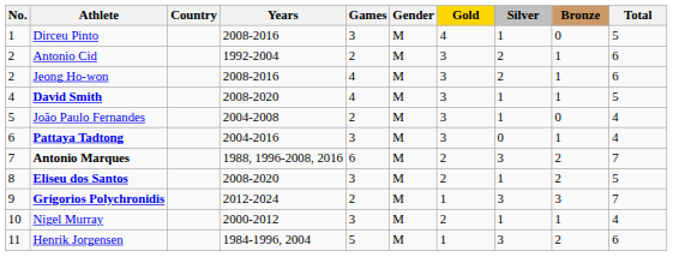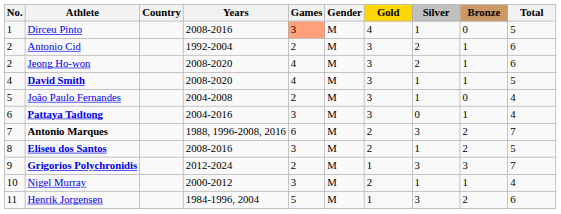 <table class="wikitable sortable">
 <tr>
 <th>No.</th>
 <th>Athlete</th>
 <th>Country</th>
 <th>Years</th>
 <th>Games</th>
 <th>Gender</th>
 <th style="background:gold; width:4.0em; font-weight:bold;">Gold</th>
 <th style="background:silver; width:4.0em; font-weight:bold;">Silver</th>
 <th style="background:#c96; width:4.0em; font-weight:bold;">Bronze</th>
 <th style="width:4.0em;">Total</th>
 </tr>
 <tr>
 <td>1</td>
 <td><a href='#'>Dirceu Pinto</a></td>
 <td></td>
 <td>2008-2016</td>
-<td>3</td>
+<td style="background: lightsalmon;">3</td>
 <td>M</td>
 <td>4</td>
 <td>1</td>
 <td>0</td>
 <td>5</td>
 </tr>
 <tr>
 <td>2</td>
 <td><a href='#'>Antonio Cid</a></td>
 <td></td>
 <td>1992-2004</td>
 <td>2</td>
 <td>M</td>
 <td>3</td>
 <td>2</td>
 <td>1</td>
 <td>6</td>
 </tr>
 <tr>
 <td>2</td>
 <td><a href='#'>Jeong Ho-won</a></td>
 <td></td>
-<td>2008-2016</td>
+<td>2008-2020</td>
 <td>4</td>
 <td>M</td>
 <td>3</td>
 <td>2</td>
 <td>1</td>
 <td>6</td>
 </tr>
 <tr>
 <td>4</td>
 <td><strong><a href='#'>David Smith</a></strong></td>
 <td></td>
 <td>2008-2020</td>
 <td>4</td>
 <td>M</td>
 <td>3</td>
 <td>1</td>
 <td>1</td>
 <td>5</td>
 </tr>
 <tr>
 <td>5</td>
 <td><a href='#'>João Paulo Fernandes</a></td>
 <td></td>
 <td>2004-2008</td>
 <td>2</td>
 <td>M</td>
 <td>3</td>
 <td>1</td>
 <td>0</td>
 <td>4</td>
 </tr>
 <tr>
 <td>6</td>
 <td><strong><a href='#'>Pattaya Tadtong</a></strong></td>
 <td></td>
 <td>2004-2016</td>
 <td>3</td>
 <td>M</td>
 <td>3</td>
 <td>0</td>
 <td>1</td>
 <td>4</td>
 </tr>
 <tr>
 <td>7</td>
 <td><strong>Antonio Marques</strong></td>
 <td></td>
 <td>1988, 1996-2008, 2016</td>
 <td>6</td>
 <td>M</td>
 <td>2</td>
 <td>3</td>
 <td>2</td>
 <td>7</td>
 </tr>
 <tr>
 <td>8</td>
 <td><strong><a href='#'>Eliseu dos Santos</a></strong></td>
 <td></td>
-<td>2008-2020</td>
+<td>2008-2016</td>
 <td>3</td>
 <td>M</td>
 <td>2</td>
 <td>1</td>
 <td>2</td>
 <td>5</td>
 </tr>
 <tr>
 <td>9</td>
 <td><strong><a href='#'>Grigorios Polychronidis</a></strong></td>
 <td></td>
 <td>2012-2024</td>
 <td>2</td>
 <td>M</td>
 <td>1</td>
 <td>3</td>
 <td>3</td>
 <td>7</td>
 </tr>
 <tr>
 <td>10</td>
 <td><a href='#'>Nigel Murray</a></td>
 <td></td>
 <td>2000-2012</td>
 <td>3</td>
 <td>M</td>
 <td>2</td>
 <td>1</td>
 <td>1</td>
 <td>4</td>
 </tr>
 <tr>
 <td>11</td>
 <td><a href='#'>Henrik Jorgensen</a></td>
 <td></td>
 <td>1984-1996, 2004</td>
 <td>5</td>
 <td>M</td>
 <td>1</td>
 <td>3</td>
 <td>2</td>
 <td>6</td>
 </tr>
 </table>
